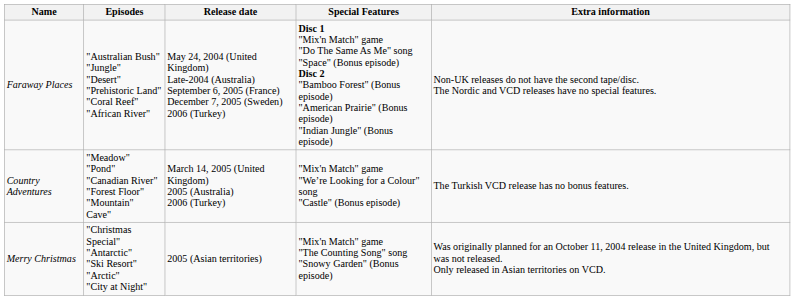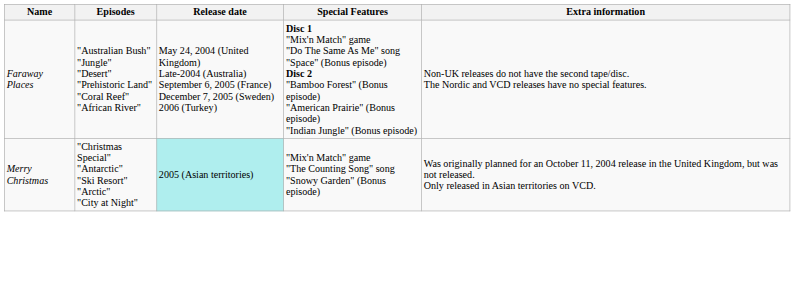 <table class="wikitable">
 <tr>
 <th>Name</th>
 <th>Episodes</th>
 <th>Release date</th>
 <th>Special Features</th>
 <th>Extra information</th>
 </tr>
 <tr>
 <td><em>Faraway Places</em></td>
 <td>"Australian Bush"<br>"Jungle"<br>"Desert"<br>"Prehistoric Land"<br>"Coral Reef"<br>"African River"</td>
 <td>May 24, 2004 (United Kingdom)<br>Late-2004 (Australia)<br>September 6, 2005 (France)<br>December 7, 2005 (Sweden)<br>2006 (Turkey)</td>
 <td><strong>Disc 1</strong><br>"Mix'n Match" game<br>"Do The Same As Me" song<br>"Space" (Bonus episode)<br><strong>Disc 2</strong><br>"Bamboo Forest" (Bonus episode)<br>"American Prairie" (Bonus episode)<br>"Indian Jungle" (Bonus episode)</td>
 <td>Non-UK releases do not have the second tape/disc.<br>The Nordic and VCD releases have no special features.</td>
 </tr>
 <tr>
-<td><em>Country Adventures</em></td>
-<td>"Meadow"<br>"Pond"<br>"Canadian River"<br>"Forest Floor"<br>"Mountain"<br>Cave"</td>
-<td>March 14, 2005 (United Kingdom)<br>2005 (Australia)<br>2006 (Turkey)</td>
-<td>"Mix'n Match" game<br>"We’re Looking for a Colour" song<br>"Castle" (Bonus episode)</td>
-<td>The Turkish VCD release has no bonus features.</td>
-</tr>
-<tr>
 <td><em>Merry Christmas</em></td>
 <td>"Christmas Special"<br>"Antarctic"<br>"Ski Resort"<br>"Arctic"<br>"City at Night"</td>
-<td>2005 (Asian territories)</td>
+<td style="background: paleturquoise;">2005 (Asian territories)</td>
 <td>"Mix'n Match" game<br>"The Counting Song" song<br>"Snowy Garden" (Bonus episode)</td>
 <td>Was originally planned for an October 11, 2004 release in the United Kingdom, but was not released.<br>Only released in Asian territories on VCD.</td>
 </tr>
 </table>
